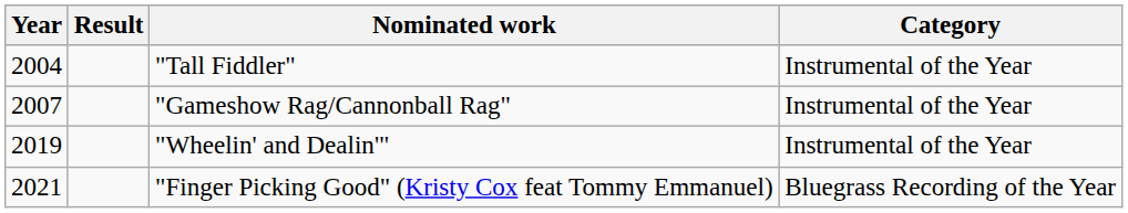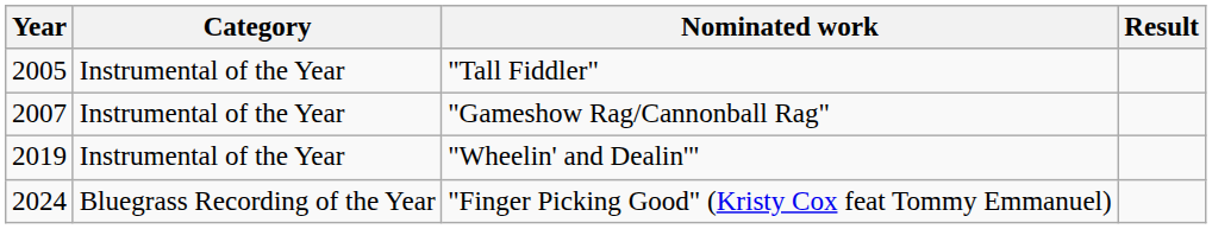 <table class="wikitable">
 <tr style="background:#ccc;">
 <th>Year</th>
+<th>Category</th>
+<th>Nominated work</th>
 <th>Result</th>
-<th>Nominated work</th>
-<th>Category</th>
 </tr>
 <tr>
-<td>2004</td>
+<td>2005</td>
+<td>Instrumental of the Year</td>
+<td>"Tall Fiddler"</td>
 <td></td>
-<td>"Tall Fiddler"</td>
-<td>Instrumental of the Year</td>
 </tr>
 <tr>
 <td>2007</td>
+<td>Instrumental of the Year</td>
+<td>"Gameshow Rag/Cannonball Rag"</td>
 <td></td>
-<td>"Gameshow Rag/Cannonball Rag"</td>
-<td>Instrumental of the Year</td>
 </tr>
 <tr>
 <td>2019</td>
+<td>Instrumental of the Year</td>
+<td>"Wheelin' and Dealin'"</td>
 <td></td>
-<td>"Wheelin' and Dealin'"</td>
-<td>Instrumental of the Year</td>
 </tr>
 <tr>
-<td>2021</td>
+<td>2024</td>
+<td>Bluegrass Recording of the Year</td>
+<td>"Finger Picking Good" (<a href='#'>Kristy Cox</a> feat Tommy Emmanuel)</td>
 <td></td>
-<td>"Finger Picking Good" (<a href='#'>Kristy Cox</a> feat Tommy Emmanuel)</td>
-<td>Bluegrass Recording of the Year</td>
 </tr>
 </table>
